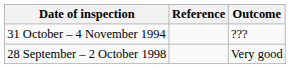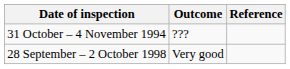 <table class="wikitable">
 <tr>
 <th>Date of inspection</th>
+<th>Outcome</th>
 <th>Reference</th>
-<th>Outcome</th>
 </tr>
 <tr>
 <td>31 October – 4 November 1994</td>
+<td>???</td>
 <td> </td>
-<td>???</td>
 </tr>
 <tr>
 <td>28 September – 2 October 1998</td>
+<td>Very good</td>
 <td></td>
-<td>Very good</td>
 </tr>
 </table>
